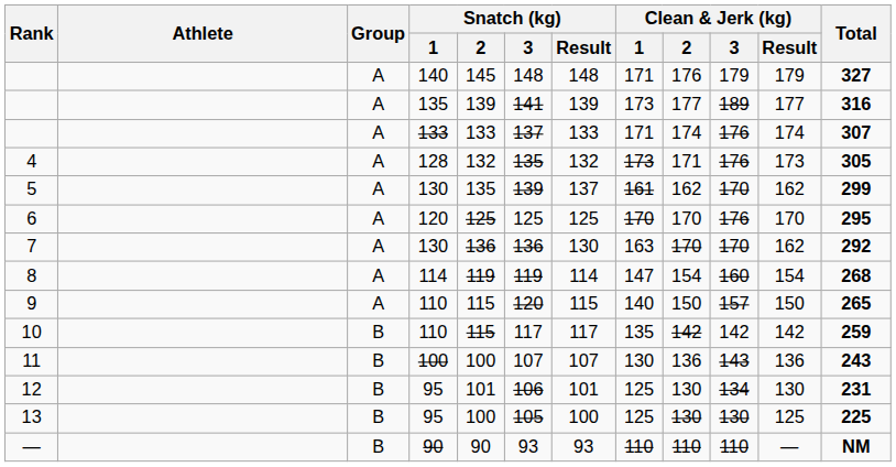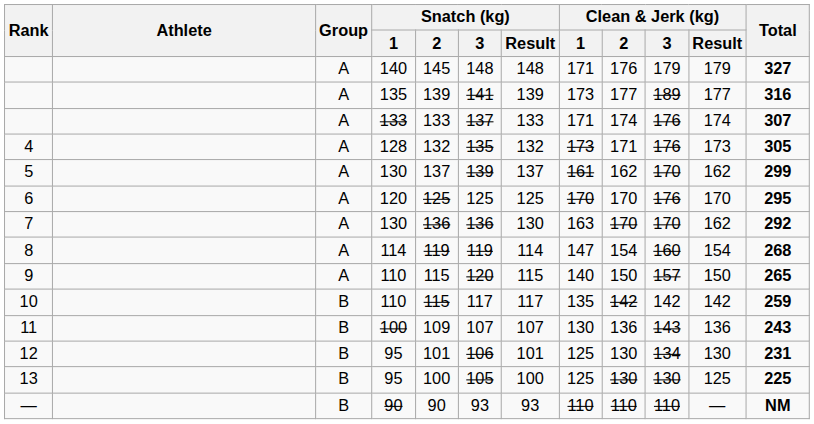 <table class = "wikitable" style="text-align:center;">
 <tr>
 <th rowspan=2 width=40>Rank</th>
 <th rowspan=2 width=250>Athlete</th>
 <th rowspan=2 width=40>Group</th>
 <th colspan=4>Snatch (kg)</th>
 <th colspan=4>Clean & Jerk (kg)</th>
 <th rowspan=2 width=55>Total</th>
 </tr>
 <tr>
 <th width=35>1</th>
 <th width=35>2</th>
 <th width=35>3</th>
 <th width=45>Result</th>
 <th width=35>1</th>
 <th width=35>2</th>
 <th width=35>3</th>
 <th width=45>Result</th>
 </tr>
 <tr>
 <td></td>
 <td align=left></td>
 <td>A</td>
 <td>140</td>
 <td>145</td>
 <td>148</td>
 <td>148</td>
 <td>171</td>
 <td>176</td>
 <td>179</td>
 <td>179</td>
 <td><strong>327</strong></td>
 </tr>
 <tr>
 <td></td>
 <td align=left></td>
 <td>A</td>
 <td>135</td>
 <td>139</td>
 <td><s>141</s></td>
 <td>139</td>
 <td>173</td>
 <td>177</td>
 <td><s>189</s></td>
 <td>177</td>
 <td><strong>316</strong></td>
 </tr>
 <tr>
 <td></td>
 <td align=left></td>
 <td>A</td>
 <td><s>133</s></td>
 <td>133</td>
 <td><s>137</s></td>
 <td>133</td>
 <td>171</td>
 <td>174</td>
 <td><s>176</s></td>
 <td>174</td>
 <td><strong>307</strong></td>
 </tr>
 <tr>
 <td>4</td>
 <td align=left></td>
 <td>A</td>
 <td>128</td>
 <td>132</td>
 <td><s>135</s></td>
 <td>132</td>
 <td><s>173</s></td>
 <td>171</td>
 <td><s>176</s></td>
 <td>173</td>
 <td><strong>305</strong></td>
 </tr>
 <tr>
 <td>5</td>
 <td align=left></td>
 <td>A</td>
 <td>130</td>
-<td>135</td>
+<td>137</td>
 <td><s>139</s></td>
 <td>137</td>
 <td><s>161</s></td>
 <td>162</td>
 <td><s>170</s></td>
 <td>162</td>
 <td><strong>299</strong></td>
 </tr>
 <tr>
 <td>6</td>
 <td align=left></td>
 <td>A</td>
 <td>120</td>
 <td><s>125</s></td>
 <td>125</td>
 <td>125</td>
 <td><s>170</s></td>
 <td>170</td>
 <td><s>176</s></td>
 <td>170</td>
 <td><strong>295</strong></td>
 </tr>
 <tr>
 <td>7</td>
 <td align=left></td>
 <td>A</td>
 <td>130</td>
 <td><s>136</s></td>
 <td><s>136</s></td>
 <td>130</td>
 <td>163</td>
 <td><s>170</s></td>
 <td><s>170</s></td>
 <td>162</td>
 <td><strong>292</strong></td>
 </tr>
 <tr>
 <td>8</td>
 <td align=left></td>
 <td>A</td>
 <td>114</td>
 <td><s>119</s></td>
 <td><s>119</s></td>
 <td>114</td>
 <td>147</td>
 <td>154</td>
 <td><s>160</s></td>
 <td>154</td>
 <td><strong>268</strong></td>
 </tr>
 <tr>
 <td>9</td>
 <td align=left></td>
 <td>A</td>
 <td>110</td>
 <td>115</td>
 <td><s>120</s></td>
 <td>115</td>
 <td>140</td>
 <td>150</td>
 <td><s>157</s></td>
 <td>150</td>
 <td><strong>265</strong></td>
 </tr>
 <tr>
 <td>10</td>
 <td align=left></td>
 <td>B</td>
 <td>110</td>
 <td><s>115</s></td>
 <td>117</td>
 <td>117</td>
 <td>135</td>
 <td><s>142</s></td>
 <td>142</td>
 <td>142</td>
 <td><strong>259</strong></td>
 </tr>
 <tr>
 <td>11</td>
 <td align=left></td>
 <td>B</td>
 <td><s>100</s></td>
-<td>100</td>
+<td>109</td>
 <td>107</td>
 <td>107</td>
 <td>130</td>
 <td>136</td>
 <td><s>143</s></td>
 <td>136</td>
 <td><strong>243</strong></td>
 </tr>
 <tr>
 <td>12</td>
 <td align=left></td>
 <td>B</td>
 <td>95</td>
 <td>101</td>
 <td><s>106</s></td>
 <td>101</td>
 <td>125</td>
 <td>130</td>
 <td><s>134</s></td>
 <td>130</td>
 <td><strong>231</strong></td>
 </tr>
 <tr>
 <td>13</td>
 <td align=left></td>
 <td>B</td>
 <td>95</td>
 <td>100</td>
 <td><s>105</s></td>
 <td>100</td>
 <td>125</td>
 <td><s>130</s></td>
 <td><s>130</s></td>
 <td>125</td>
 <td><strong>225</strong></td>
 </tr>
 <tr>
 <td>—</td>
 <td align=left></td>
 <td>B</td>
 <td><s>90</s></td>
 <td>90</td>
 <td>93</td>
 <td>93</td>
 <td><s>110</s></td>
 <td><s>110</s></td>
 <td><s>110</s></td>
 <td>—</td>
 <td><strong>NM</strong></td>
 </tr>
 </table>
